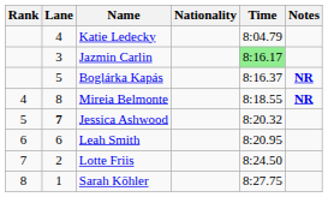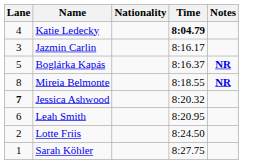 <table class="wikitable sortable" style="text-align:center">
 <tr>
-<th>Rank</th>
 <th>Lane</th>
 <th>Name</th>
 <th>Nationality</th>
 <th>Time</th>
 <th>Notes</th>
 </tr>
 <tr>
-<td></td>
 <td>4</td>
 <td align=left><a href='#'>Katie Ledecky</a></td>
 <td align=left></td>
-<td>8:04.79</td>
+<td><strong>8:04.79</strong></td>
 <td></td>
 </tr>
 <tr>
-<td></td>
 <td>3</td>
 <td align=left><a href='#'>Jazmin Carlin</a></td>
 <td align=left></td>
-<td style="background: lightgreen;">8:16.17</td>
+<td>8:16.17</td>
 <td></td>
 </tr>
 <tr>
-<td></td>
 <td>5</td>
 <td align=left><a href='#'>Boglárka Kapás</a></td>
 <td align=left></td>
 <td>8:16.37</td>
 <td><strong><a href='#'>NR</a></strong></td>
 </tr>
 <tr>
-<td>4</td>
 <td>8</td>
 <td align=left><a href='#'>Mireia Belmonte</a></td>
 <td align=left></td>
 <td>8:18.55</td>
 <td><strong><a href='#'>NR</a></strong></td>
 </tr>
 <tr>
-<td>5</td>
 <td><strong>7</strong></td>
 <td align=left><a href='#'>Jessica Ashwood</a></td>
 <td align=left></td>
 <td>8:20.32</td>
 <td></td>
 </tr>
 <tr>
 <td>6</td>
-<td>6</td>
 <td align=left><a href='#'>Leah Smith</a></td>
 <td align=left></td>
 <td>8:20.95</td>
 <td></td>
 </tr>
 <tr>
-<td>7</td>
 <td>2</td>
 <td align=left><a href='#'>Lotte Friis</a></td>
 <td align=left></td>
 <td>8:24.50</td>
 <td></td>
 </tr>
 <tr>
-<td>8</td>
 <td>1</td>
 <td align=left><a href='#'>Sarah Köhler</a></td>
 <td align=left></td>
 <td>8:27.75</td>
 <td></td>
 </tr>
 </table>
